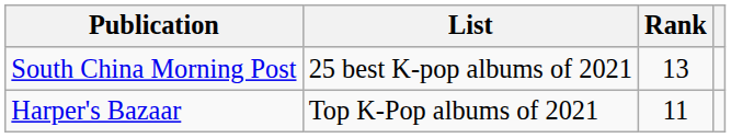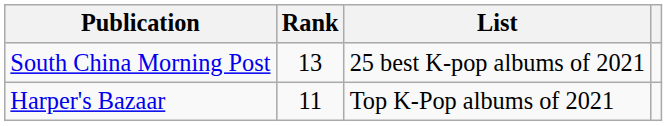 <table class="wikitable">
 <tr>
 <th>Publication</th>
+<th>Rank</th>
 <th>List</th>
-<th>Rank</th>
 <th></th>
 </tr>
 <tr>
 <td><a href='#'>South China Morning Post</a></td>
+<td align="center">13</td>
 <td>25 best K-pop albums of 2021</td>
-<td align="center">13</td>
 <td></td>
 </tr>
 <tr>
 <td><a href='#'>Harper's Bazaar</a></td>
+<td align="center">11</td>
 <td>Top K-Pop albums of 2021</td>
-<td align="center">11</td>
 <td></td>
 </tr>
 </table>
